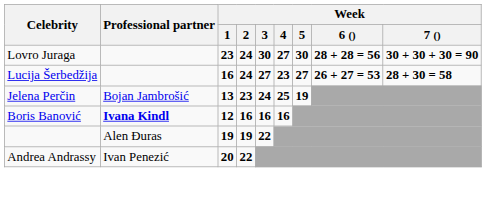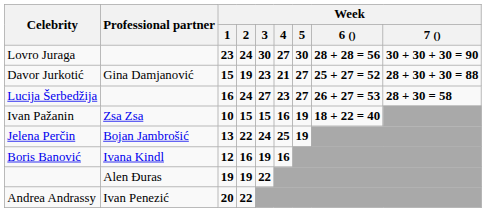 <table class="wikitable">
 <tr>
 <th rowspan="2">Celebrity</th>
 <th rowspan="2">Professional partner</th>
 <th colspan="7">Week</th>
 </tr>
 <tr>
 <th>1</th>
 <th>2</th>
 <th>3</th>
 <th>4</th>
 <th>5</th>
 <th>6 <small>()</small></th>
 <th>7 <small>()</small></th>
 </tr>
 <tr>
 <td>Lovro Juraga</td>
 <td></td>
 <td><strong>23</strong></td>
 <td><strong>24</strong></td>
 <td><strong>30</strong></td>
 <td><strong>27</strong></td>
 <td><strong>30</strong></td>
 <td><strong>28 + 28 = 56</strong></td>
 <td><strong>30 + 30 + 30 = 90</strong></td>
 </tr>
 <tr>
+<td>Davor Jurkotić</td>
+<td>Gina Damjanović</td>
+<td><strong>15</strong></td>
+<td><strong>19</strong></td>
+<td><strong>23</strong></td>
+<td><strong>21</strong></td>
+<td><strong>27</strong></td>
+<td><strong>25 + 27 = 52</strong></td>
+<td><strong>28 + 30 + 30 = 88</strong></td>
+</tr>
+<tr>
 <td><a href='#'>Lucija Šerbedžija</a></td>
 <td></td>
 <td><strong>16</strong></td>
 <td><strong>24</strong></td>
 <td><strong>27</strong></td>
 <td><strong>23</strong></td>
 <td><strong>27</strong></td>
 <td><strong>26 + 27 = 53</strong></td>
 <td><strong>28 + 30 = 58</strong></td>
 </tr>
 <tr>
+<td>Ivan Pažanin</td>
+<td><a href='#'>Zsa Zsa</a></td>
+<td><strong>10</strong></td>
+<td><strong>15</strong></td>
+<td><strong>15</strong></td>
+<td><strong>16</strong></td>
+<td><strong>19</strong></td>
+<td><strong>18 + 22 = 40</strong></td>
+<td bgcolor="darkgray"></td>
+</tr>
+<tr>
 <td><a href='#'>Jelena Perčin</a></td>
 <td><a href='#'>Bojan Jambrošić</a></td>
 <td><strong>13</strong></td>
-<td><strong>23</strong></td>
+<td><strong>22</strong></td>
 <td><strong>24</strong></td>
 <td><strong>25</strong></td>
 <td><strong>19</strong></td>
 <td colspan="2" bgcolor="darkgray"></td>
 </tr>
 <tr>
 <td><a href='#'>Boris Banović</a></td>
-<td><strong><a href='#'>Ivana Kindl</a></strong></td>
+<td><a href='#'>Ivana Kindl</a></td>
 <td><strong>12</strong></td>
 <td><strong>16</strong></td>
-<td><strong>16</strong></td>
+<td><strong>19</strong></td>
 <td><strong>16</strong></td>
 <td colspan="3" bgcolor="darkgray"></td>
 </tr>
 <tr>
 <td></td>
 <td>Alen Đuras</td>
 <td><strong>19</strong></td>
 <td><strong>19</strong></td>
 <td><strong>22</strong></td>
 <td colspan="4" bgcolor="darkgray"></td>
 </tr>
 <tr>
 <td>Andrea Andrassy</td>
 <td>Ivan Penezić</td>
 <td><strong>20</strong></td>
 <td><strong>22</strong></td>
 <td colspan="5" bgcolor="darkgray"></td>
 </tr>
 </table>
